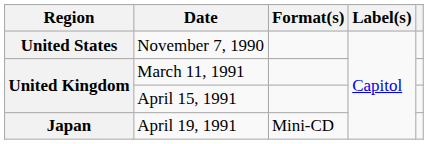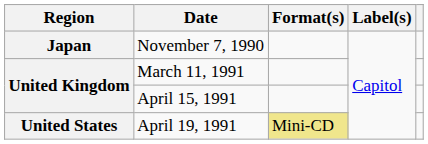 <table class="wikitable plainrowheaders">
 <tr>
 <th scope="col">Region</th>
 <th scope="col">Date</th>
 <th scope="col">Format(s)</th>
 <th scope="col">Label(s)</th>
 <th scope="col"></th>
 </tr>
 <tr>
-<th scope="row">United States</th>
+<th scope="row">Japan</th>
 <td>November 7, 1990</td>
 <td></td>
 <td rowspan="4"><a href='#'>Capitol</a></td>
 <td></td>
 </tr>
 <tr>
 <th scope="row" rowspan="2">United Kingdom</th>
 <td>March 11, 1991</td>
 <td></td>
 <td></td>
 </tr>
 <tr>
 <td>April 15, 1991</td>
 <td></td>
 <td></td>
 </tr>
 <tr>
-<th scope="row">Japan</th>
+<th scope="row">United States</th>
 <td>April 19, 1991</td>
-<td>Mini-CD</td>
+<td style="background: khaki;">Mini-CD</td>
 <td></td>
 </tr>
 </table>
